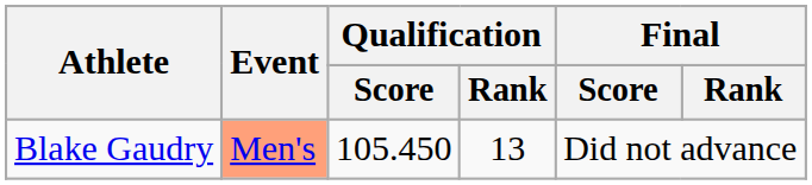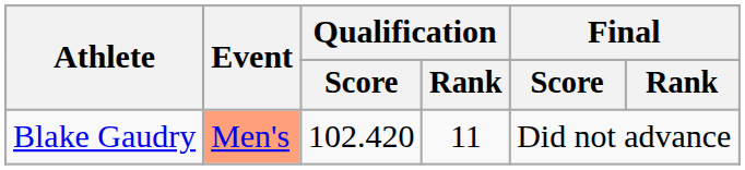 <table class="wikitable" style="font-size:90%">
 <tr>
 <th rowspan="2">Athlete</th>
 <th rowspan="2">Event</th>
 <th colspan="2">Qualification</th>
 <th colspan="2">Final</th>
 </tr>
 <tr style="font-size:95%">
 <th>Score</th>
 <th>Rank</th>
 <th>Score</th>
 <th>Rank</th>
 </tr>
 <tr align=center>
 <td align=left><a href='#'>Blake Gaudry</a></td>
 <td align=left style="background: lightsalmon;"><a href='#'>Men's</a></td>
-<td>105.450</td>
-<td>13</td>
+<td>102.420</td>
+<td>11</td>
 <td colspan=2>Did not advance</td>
 </tr>
 </table>
